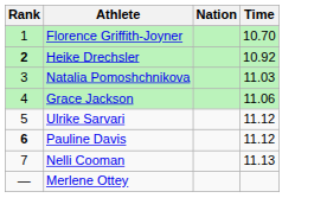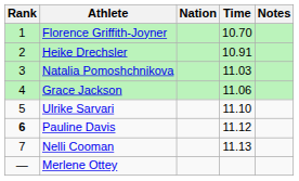 <table class="wikitable sortable" style="text-align:center">
 <tr>
 <th>Rank</th>
 <th>Athlete</th>
 <th>Nation</th>
 <th>Time</th>
+<th>Notes</th>
 </tr>
 <tr style="background:#bbf3bb;">
 <td>1</td>
 <td align=left><a href='#'>Florence Griffith-Joyner</a></td>
 <td align=left></td>
 <td>10.70</td>
+<td></td>
 </tr>
 <tr style="background:#bbf3bb;">
-<td><strong>2</strong></td>
+<td>2</td>
 <td align=left><a href='#'>Heike Drechsler</a></td>
 <td align=left></td>
-<td>10.92</td>
+<td>10.91</td>
+<td></td>
 </tr>
 <tr style="background:#bbf3bb;">
 <td>3</td>
 <td align=left><a href='#'>Natalia Pomoshchnikova</a></td>
 <td align=left></td>
 <td>11.03</td>
+<td></td>
 </tr>
 <tr style="background:#bbf3bb;">
 <td>4</td>
 <td align=left><a href='#'>Grace Jackson</a></td>
 <td align=left></td>
 <td>11.06</td>
+<td></td>
 </tr>
 <tr>
 <td>5</td>
 <td align=left><a href='#'>Ulrike Sarvari</a></td>
 <td align=left></td>
-<td>11.12</td>
+<td>11.10</td>
+<td></td>
 </tr>
 <tr>
 <td><strong>6</strong></td>
 <td align=left><a href='#'>Pauline Davis</a></td>
 <td align=left></td>
 <td>11.12</td>
+<td></td>
 </tr>
 <tr>
 <td>7</td>
 <td align=left><a href='#'>Nelli Cooman</a></td>
 <td align=left></td>
 <td>11.13</td>
+<td></td>
 </tr>
 <tr>
 <td data-sort-value=8>—</td>
 <td align=left><a href='#'>Merlene Ottey</a></td>
 <td align=left></td>
 <td></td>
+<td></td>
 </tr>
 </table>
